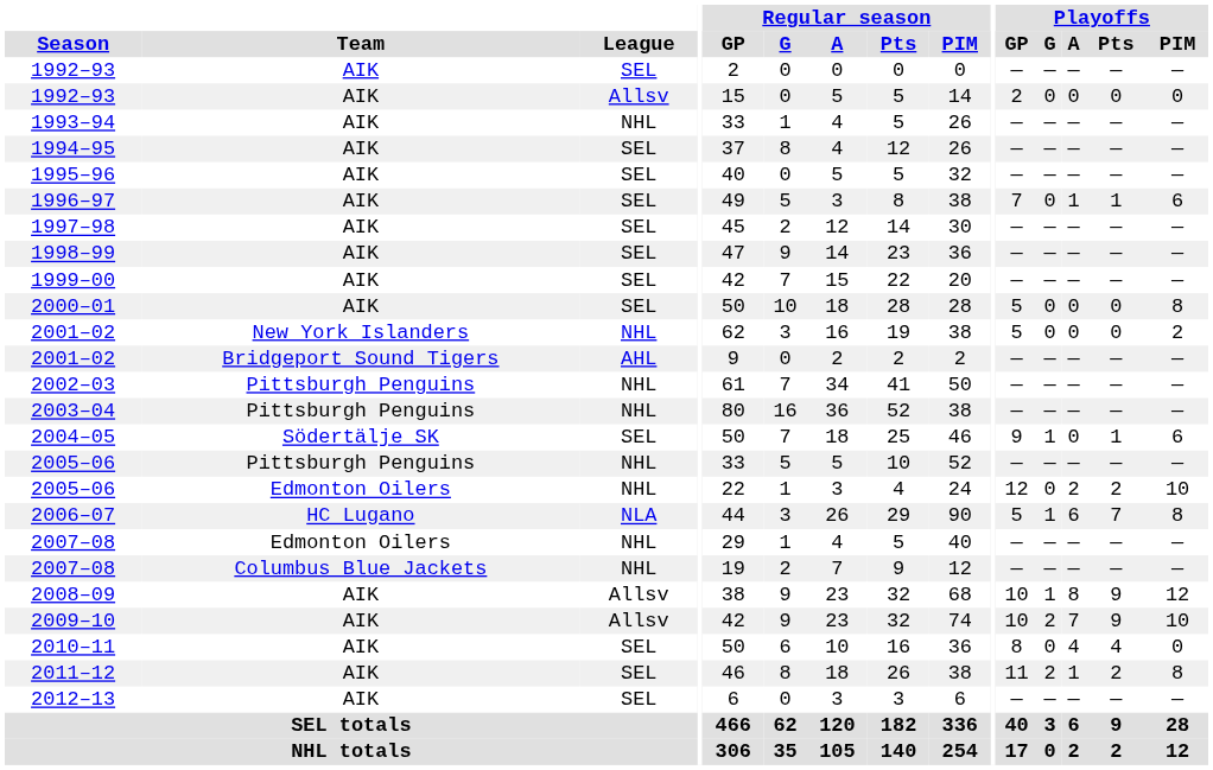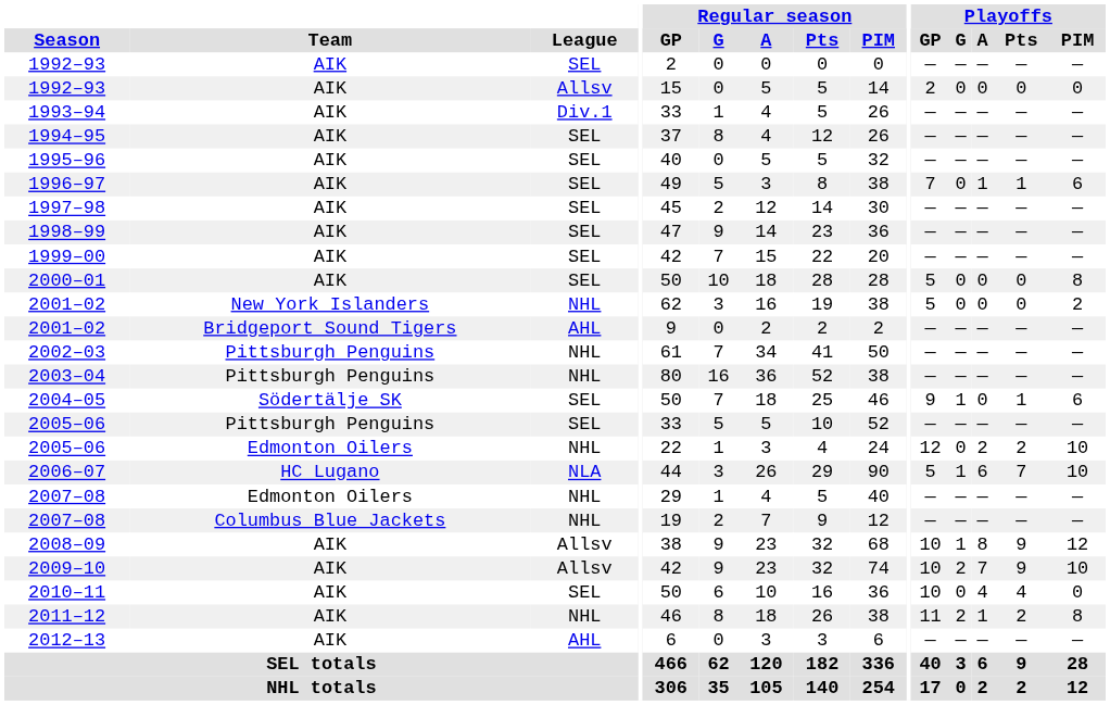 <table border="0" cellpadding="1" cellspacing="0" style="text-align:center; width:60em">
 <tr bgcolor="#e0e0e0">
 <th colspan="3" bgcolor="#ffffff"></th>
 <th rowspan="100" bgcolor="#ffffff"></th>
 <th colspan="5"><a href='#'>Regular season</a></th>
 <th rowspan="100" bgcolor="#ffffff"></th>
 <th colspan="5"><a href='#'>Playoffs</a></th>
 </tr>
 <tr bgcolor="#e0e0e0">
 <th><a href='#'>Season</a></th>
 <th>Team</th>
 <th>League</th>
 <th>GP</th>
 <th><a href='#'>G</a></th>
 <th><a href='#'>A</a></th>
 <th><a href='#'>Pts</a></th>
 <th><a href='#'>PIM</a></th>
 <th>GP</th>
 <th>G</th>
 <th>A</th>
 <th>Pts</th>
 <th>PIM</th>
 </tr>
 <tr>
 <td><a href='#'>1992–93</a></td>
 <td><a href='#'>AIK</a></td>
 <td><a href='#'>SEL</a></td>
 <td>2</td>
 <td>0</td>
 <td>0</td>
 <td>0</td>
 <td>0</td>
 <td>—</td>
 <td>—</td>
 <td>—</td>
 <td>—</td>
 <td>—</td>
 </tr>
 <tr bgcolor="#f0f0f0">
 <td><a href='#'>1992–93</a></td>
 <td>AIK</td>
 <td><a href='#'>Allsv</a></td>
 <td>15</td>
 <td>0</td>
 <td>5</td>
 <td>5</td>
 <td>14</td>
 <td>2</td>
 <td>0</td>
 <td>0</td>
 <td>0</td>
 <td>0</td>
 </tr>
 <tr>
 <td><a href='#'>1993–94</a></td>
 <td>AIK</td>
-<td>NHL</td>
+<td><a href='#'>Div.1</a></td>
 <td>33</td>
 <td>1</td>
 <td>4</td>
 <td>5</td>
 <td>26</td>
 <td>—</td>
 <td>—</td>
 <td>—</td>
 <td>—</td>
 <td>—</td>
 </tr>
 <tr bgcolor="#f0f0f0">
 <td><a href='#'>1994–95</a></td>
 <td>AIK</td>
 <td>SEL</td>
 <td>37</td>
 <td>8</td>
 <td>4</td>
 <td>12</td>
 <td>26</td>
 <td>—</td>
 <td>—</td>
 <td>—</td>
 <td>—</td>
 <td>—</td>
 </tr>
 <tr>
 <td><a href='#'>1995–96</a></td>
 <td>AIK</td>
 <td>SEL</td>
 <td>40</td>
 <td>0</td>
 <td>5</td>
 <td>5</td>
 <td>32</td>
 <td>—</td>
 <td>—</td>
 <td>—</td>
 <td>—</td>
 <td>—</td>
 </tr>
 <tr bgcolor="#f0f0f0">
 <td><a href='#'>1996–97</a></td>
 <td>AIK</td>
 <td>SEL</td>
 <td>49</td>
 <td>5</td>
 <td>3</td>
 <td>8</td>
 <td>38</td>
 <td>7</td>
 <td>0</td>
 <td>1</td>
 <td>1</td>
 <td>6</td>
 </tr>
 <tr>
 <td><a href='#'>1997–98</a></td>
 <td>AIK</td>
 <td>SEL</td>
 <td>45</td>
 <td>2</td>
 <td>12</td>
 <td>14</td>
 <td>30</td>
 <td>—</td>
 <td>—</td>
 <td>—</td>
 <td>—</td>
 <td>—</td>
 </tr>
 <tr bgcolor="#f0f0f0">
 <td><a href='#'>1998–99</a></td>
 <td>AIK</td>
 <td>SEL</td>
 <td>47</td>
 <td>9</td>
 <td>14</td>
 <td>23</td>
 <td>36</td>
 <td>—</td>
 <td>—</td>
 <td>—</td>
 <td>—</td>
 <td>—</td>
 </tr>
 <tr>
 <td><a href='#'>1999–00</a></td>
 <td>AIK</td>
 <td>SEL</td>
 <td>42</td>
 <td>7</td>
 <td>15</td>
 <td>22</td>
 <td>20</td>
 <td>—</td>
 <td>—</td>
 <td>—</td>
 <td>—</td>
 <td>—</td>
 </tr>
 <tr bgcolor="#f0f0f0">
 <td><a href='#'>2000–01</a></td>
 <td>AIK</td>
 <td>SEL</td>
 <td>50</td>
 <td>10</td>
 <td>18</td>
 <td>28</td>
 <td>28</td>
 <td>5</td>
 <td>0</td>
 <td>0</td>
 <td>0</td>
 <td>8</td>
 </tr>
 <tr>
 <td><a href='#'>2001–02</a></td>
 <td><a href='#'>New York Islanders</a></td>
 <td><a href='#'>NHL</a></td>
 <td>62</td>
 <td>3</td>
 <td>16</td>
 <td>19</td>
 <td>38</td>
 <td>5</td>
 <td>0</td>
 <td>0</td>
 <td>0</td>
 <td>2</td>
 </tr>
 <tr bgcolor="#f0f0f0">
 <td><a href='#'>2001–02</a></td>
 <td><a href='#'>Bridgeport Sound Tigers</a></td>
 <td><a href='#'>AHL</a></td>
 <td>9</td>
 <td>0</td>
 <td>2</td>
 <td>2</td>
 <td>2</td>
 <td>—</td>
 <td>—</td>
 <td>—</td>
 <td>—</td>
 <td>—</td>
 </tr>
 <tr>
 <td><a href='#'>2002–03</a></td>
 <td><a href='#'>Pittsburgh Penguins</a></td>
 <td>NHL</td>
 <td>61</td>
 <td>7</td>
 <td>34</td>
 <td>41</td>
 <td>50</td>
 <td>—</td>
 <td>—</td>
 <td>—</td>
 <td>—</td>
 <td>—</td>
 </tr>
 <tr bgcolor="#f0f0f0">
 <td><a href='#'>2003–04</a></td>
 <td>Pittsburgh Penguins</td>
 <td>NHL</td>
 <td>80</td>
 <td>16</td>
 <td>36</td>
 <td>52</td>
 <td>38</td>
 <td>—</td>
 <td>—</td>
 <td>—</td>
 <td>—</td>
 <td>—</td>
 </tr>
 <tr>
 <td><a href='#'>2004–05</a></td>
 <td><a href='#'>Södertälje SK</a></td>
 <td>SEL</td>
 <td>50</td>
 <td>7</td>
 <td>18</td>
 <td>25</td>
 <td>46</td>
 <td>9</td>
 <td>1</td>
 <td>0</td>
 <td>1</td>
 <td>6</td>
 </tr>
 <tr bgcolor="#f0f0f0">
 <td><a href='#'>2005–06</a></td>
 <td>Pittsburgh Penguins</td>
-<td>NHL</td>
+<td>SEL</td>
 <td>33</td>
 <td>5</td>
 <td>5</td>
 <td>10</td>
 <td>52</td>
 <td>—</td>
 <td>—</td>
 <td>—</td>
 <td>—</td>
 <td>—</td>
 </tr>
 <tr>
 <td><a href='#'>2005–06</a></td>
 <td><a href='#'>Edmonton Oilers</a></td>
 <td>NHL</td>
 <td>22</td>
 <td>1</td>
 <td>3</td>
 <td>4</td>
 <td>24</td>
 <td>12</td>
 <td>0</td>
 <td>2</td>
 <td>2</td>
 <td>10</td>
 </tr>
 <tr bgcolor="#f0f0f0">
 <td><a href='#'>2006–07</a></td>
 <td><a href='#'>HC Lugano</a></td>
 <td><a href='#'>NLA</a></td>
 <td>44</td>
 <td>3</td>
 <td>26</td>
 <td>29</td>
 <td>90</td>
 <td>5</td>
 <td>1</td>
 <td>6</td>
 <td>7</td>
-<td>8</td>
+<td>10</td>
 </tr>
 <tr>
 <td><a href='#'>2007–08</a></td>
 <td>Edmonton Oilers</td>
 <td>NHL</td>
 <td>29</td>
 <td>1</td>
 <td>4</td>
 <td>5</td>
 <td>40</td>
 <td>—</td>
 <td>—</td>
 <td>—</td>
 <td>—</td>
 <td>—</td>
 </tr>
 <tr bgcolor="#f0f0f0">
 <td><a href='#'>2007–08</a></td>
 <td><a href='#'>Columbus Blue Jackets</a></td>
 <td>NHL</td>
 <td>19</td>
 <td>2</td>
 <td>7</td>
 <td>9</td>
 <td>12</td>
 <td>—</td>
 <td>—</td>
 <td>—</td>
 <td>—</td>
 <td>—</td>
 </tr>
 <tr>
 <td><a href='#'>2008–09</a></td>
 <td>AIK</td>
 <td>Allsv</td>
 <td>38</td>
 <td>9</td>
 <td>23</td>
 <td>32</td>
 <td>68</td>
 <td>10</td>
 <td>1</td>
 <td>8</td>
 <td>9</td>
 <td>12</td>
 </tr>
 <tr bgcolor="#f0f0f0">
 <td><a href='#'>2009–10</a></td>
 <td>AIK</td>
 <td>Allsv</td>
 <td>42</td>
 <td>9</td>
 <td>23</td>
 <td>32</td>
 <td>74</td>
 <td>10</td>
 <td>2</td>
 <td>7</td>
 <td>9</td>
 <td>10</td>
 </tr>
 <tr>
 <td><a href='#'>2010–11</a></td>
 <td>AIK</td>
 <td>SEL</td>
 <td>50</td>
 <td>6</td>
 <td>10</td>
 <td>16</td>
 <td>36</td>
-<td>8</td>
+<td>10</td>
 <td>0</td>
 <td>4</td>
 <td>4</td>
 <td>0</td>
 </tr>
 <tr bgcolor="#f0f0f0">
 <td><a href='#'>2011–12</a></td>
 <td>AIK</td>
-<td>SEL</td>
+<td>NHL</td>
 <td>46</td>
 <td>8</td>
 <td>18</td>
 <td>26</td>
 <td>38</td>
 <td>11</td>
 <td>2</td>
 <td>1</td>
 <td>2</td>
 <td>8</td>
 </tr>
 <tr>
 <td><a href='#'>2012–13</a></td>
 <td>AIK</td>
-<td>SEL</td>
+<td><a href='#'>AHL</a></td>
 <td>6</td>
 <td>0</td>
 <td>3</td>
 <td>3</td>
 <td>6</td>
 <td>—</td>
 <td>—</td>
 <td>—</td>
 <td>—</td>
 <td>—</td>
 </tr>
 <tr bgcolor="#e0e0e0">
 <th colspan="3">SEL totals</th>
 <th>466</th>
 <th>62</th>
 <th>120</th>
 <th>182</th>
 <th>336</th>
 <th>40</th>
 <th>3</th>
 <th>6</th>
 <th>9</th>
 <th>28</th>
 </tr>
 <tr bgcolor="#e0e0e0">
 <th colspan="3">NHL totals</th>
 <th>306</th>
 <th>35</th>
 <th>105</th>
 <th>140</th>
 <th>254</th>
 <th>17</th>
 <th>0</th>
 <th>2</th>
 <th>2</th>
 <th>12</th>
 </tr>
 </table>
